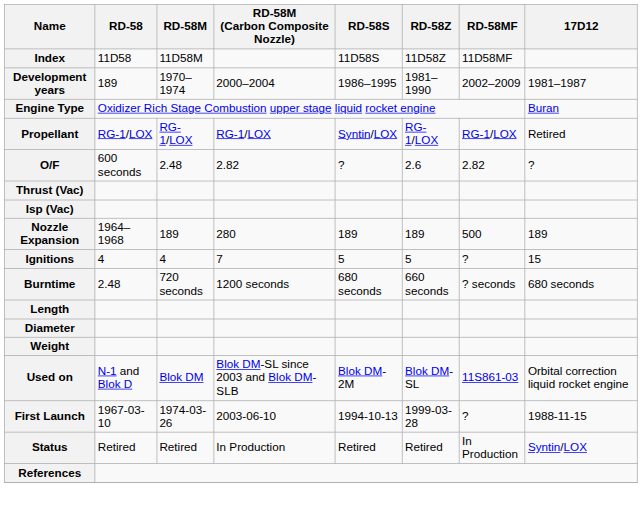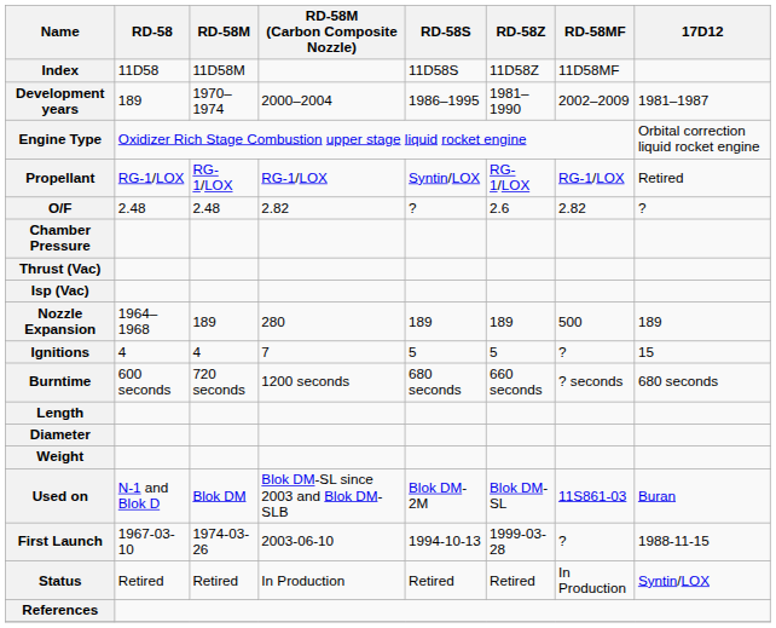 <table class="wikitable">
 <tr>
 <th>Name</th>
 <th>RD-58</th>
 <th>RD-58M</th>
 <th>RD-58M<br>(Carbon Composite Nozzle)</th>
 <th>RD-58S</th>
 <th>RD-58Z</th>
 <th>RD-58MF</th>
 <th>17D12</th>
 </tr>
 <tr>
 <th>Index</th>
 <td>11D58</td>
 <td>11D58M</td>
 <td></td>
 <td>11D58S</td>
 <td>11D58Z</td>
 <td>11D58MF</td>
 <td></td>
 </tr>
 <tr>
 <th>Development years</th>
 <td>189</td>
 <td>1970–1974</td>
 <td>2000–2004</td>
 <td>1986–1995</td>
 <td>1981–1990</td>
 <td>2002–2009</td>
 <td>1981–1987</td>
 </tr>
 <tr>
 <th>Engine Type</th>
 <td colspan="6" style="text-align: left;"><a href='#'>Oxidizer Rich Stage Combustion</a> <a href='#'>upper stage</a> <a href='#'>liquid</a> <a href='#'>rocket engine</a></td>
-<td><a href='#'>Buran</a></td>
+<td>Orbital correction liquid rocket engine</td>
 </tr>
 <tr>
 <th>Propellant</th>
 <td><a href='#'>RG-1</a>/<a href='#'>LOX</a></td>
 <td><a href='#'>RG-1</a>/<a href='#'>LOX</a></td>
 <td><a href='#'>RG-1</a>/<a href='#'>LOX</a></td>
 <td><a href='#'>Syntin</a>/<a href='#'>LOX</a></td>
 <td><a href='#'>RG-1</a>/<a href='#'>LOX</a></td>
 <td><a href='#'>RG-1</a>/<a href='#'>LOX</a></td>
 <td>Retired</td>
 </tr>
 <tr>
 <th>O/F</th>
-<td>600 seconds</td>
+<td>2.48</td>
 <td>2.48</td>
 <td>2.82</td>
 <td>?</td>
 <td>2.6</td>
 <td>2.82</td>
 <td>?</td>
+</tr>
+<tr>
+<th>Chamber Pressure</th>
+<td></td>
+<td></td>
+<td></td>
+<td></td>
+<td></td>
+<td></td>
+<td></td>
 </tr>
 <tr>
 <th>Thrust (Vac)</th>
 <td></td>
 <td></td>
 <td></td>
 <td></td>
 <td></td>
 <td></td>
 <td></td>
 </tr>
 <tr>
 <th>Isp (Vac)</th>
 <td></td>
 <td></td>
 <td></td>
 <td></td>
 <td></td>
 <td></td>
 <td></td>
 </tr>
 <tr>
 <th>Nozzle Expansion</th>
 <td>1964–1968</td>
 <td>189</td>
 <td>280</td>
 <td>189</td>
 <td>189</td>
 <td>500</td>
 <td>189</td>
 </tr>
 <tr>
 <th>Ignitions</th>
 <td>4</td>
 <td>4</td>
 <td>7</td>
 <td>5</td>
 <td>5</td>
 <td>?</td>
 <td>15</td>
 </tr>
 <tr>
 <th>Burntime</th>
-<td>2.48</td>
+<td>600 seconds</td>
 <td>720 seconds</td>
 <td>1200 seconds</td>
 <td>680 seconds</td>
 <td>660 seconds</td>
 <td>? seconds</td>
 <td>680 seconds</td>
 </tr>
 <tr>
 <th>Length</th>
 <td></td>
 <td></td>
 <td></td>
 <td></td>
 <td></td>
 <td></td>
 <td></td>
 </tr>
 <tr>
 <th>Diameter</th>
 <td></td>
 <td></td>
 <td></td>
 <td></td>
 <td></td>
 <td></td>
 <td></td>
 </tr>
 <tr>
 <th>Weight</th>
 <td></td>
 <td></td>
 <td></td>
 <td></td>
 <td></td>
 <td></td>
 <td></td>
 </tr>
 <tr>
 <th>Used on</th>
 <td><a href='#'>N-1</a> and <a href='#'>Blok D</a></td>
 <td><a href='#'>Blok DM</a></td>
 <td><a href='#'>Blok DM</a>-SL since 2003 and <a href='#'>Blok DM</a>-SLB</td>
 <td><a href='#'>Blok DM</a>-2M</td>
 <td><a href='#'>Blok DM</a>-SL</td>
 <td><a href='#'>11S861-03</a></td>
-<td>Orbital correction liquid rocket engine</td>
+<td><a href='#'>Buran</a></td>
 </tr>
 <tr>
 <th>First Launch</th>
 <td>1967-03-10</td>
 <td>1974-03-26</td>
 <td>2003-06-10</td>
 <td>1994-10-13</td>
 <td>1999-03-28</td>
 <td>?</td>
 <td>1988-11-15</td>
 </tr>
 <tr>
 <th>Status</th>
 <td>Retired</td>
 <td>Retired</td>
 <td>In Production</td>
 <td>Retired</td>
 <td>Retired</td>
 <td>In Production</td>
 <td><a href='#'>Syntin</a>/<a href='#'>LOX</a></td>
 </tr>
 <tr>
 <th>References</th>
 <td colspan="7" style="text-align: left;"></td>
 </tr>
 <tr>
 </tr>
 </table>
